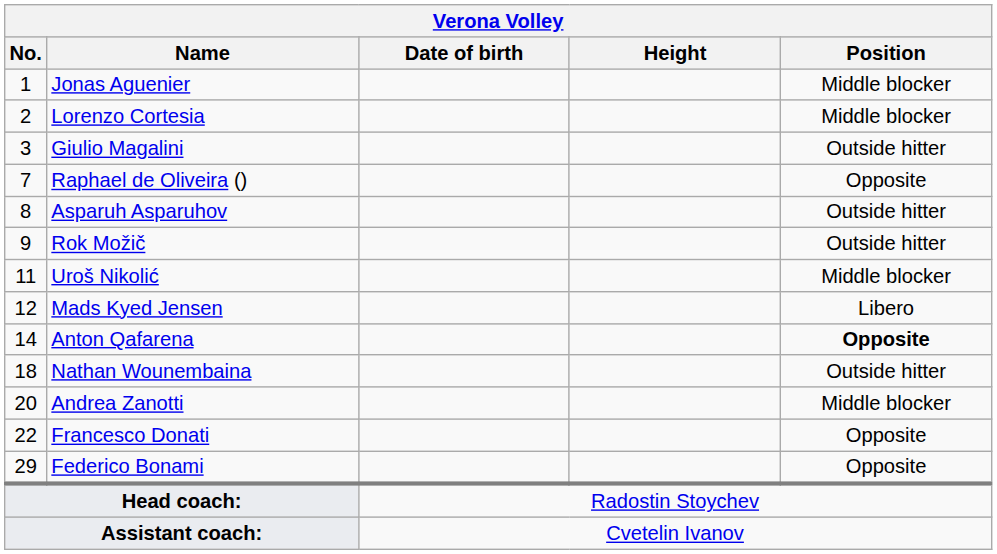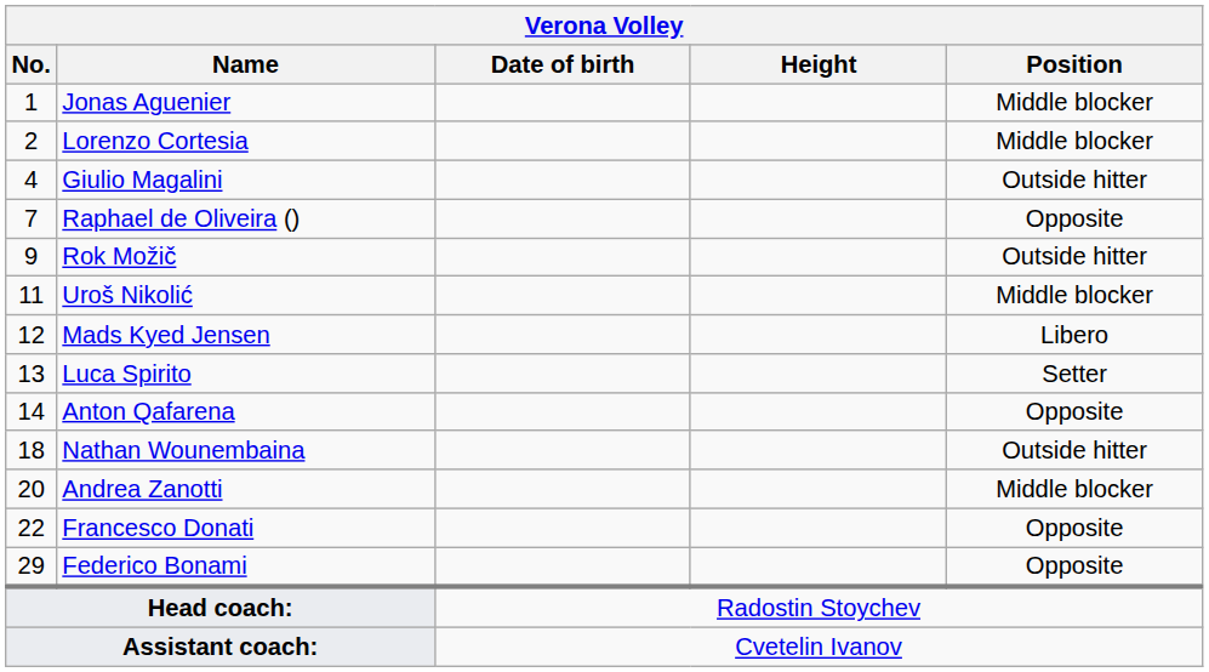 <table class="wikitable collapsible collapsed" style="font-size:90%; text-align:center">
 <tr>
 <th colspan=5 style="width:30em"><a href='#'>Verona Volley</a></th>
 </tr>
 <tr>
 <th>No.</th>
 <th style="width:15em">Name</th>
 <th style="width:10em">Date of birth</th>
 <th style="width:10em">Height</th>
 <th style="width:10em">Position</th>
 </tr>
 <tr>
 <td>1</td>
 <td align=left> <a href='#'>Jonas Aguenier</a></td>
 <td align=right></td>
 <td></td>
 <td>Middle blocker</td>
 </tr>
 <tr>
 <td>2</td>
 <td align=left> <a href='#'>Lorenzo Cortesia</a></td>
 <td align=right></td>
 <td></td>
 <td>Middle blocker</td>
 </tr>
 <tr>
-<td>3</td>
+<td>4</td>
 <td align=left> <a href='#'>Giulio Magalini</a></td>
 <td align=right></td>
 <td></td>
 <td>Outside hitter</td>
 </tr>
 <tr>
 <td>7</td>
 <td align=left> <a href='#'>Raphael de Oliveira</a> ()</td>
 <td align=right></td>
 <td></td>
 <td>Opposite</td>
-</tr>
-<tr>
-<td>8</td>
-<td align=left> <a href='#'>Asparuh Asparuhov</a></td>
-<td align=right></td>
-<td></td>
-<td>Outside hitter</td>
 </tr>
 <tr>
 <td>9</td>
 <td align=left> <a href='#'>Rok Možič</a></td>
 <td align=right></td>
 <td></td>
 <td>Outside hitter</td>
 </tr>
 <tr>
 <td>11</td>
 <td align=left> <a href='#'>Uroš Nikolić</a></td>
 <td align=right></td>
 <td></td>
 <td>Middle blocker</td>
 </tr>
 <tr>
 <td>12</td>
 <td align=left> <a href='#'>Mads Kyed Jensen</a></td>
 <td align=right></td>
 <td></td>
 <td>Libero</td>
 </tr>
 <tr>
+<td>13</td>
+<td align=left> <a href='#'>Luca Spirito</a></td>
+<td align=right></td>
+<td></td>
+<td>Setter</td>
+</tr>
+<tr>
 <td>14</td>
 <td align=left> <a href='#'>Anton Qafarena</a></td>
 <td align=right></td>
 <td></td>
-<td><strong>Opposite</strong></td>
+<td>Opposite</td>
 </tr>
 <tr>
 <td>18</td>
 <td align=left> <a href='#'>Nathan Wounembaina</a></td>
 <td align=right></td>
 <td></td>
 <td>Outside hitter</td>
 </tr>
 <tr>
 <td>20</td>
 <td align=left> <a href='#'>Andrea Zanotti</a></td>
 <td align=right></td>
 <td></td>
 <td>Middle blocker</td>
 </tr>
 <tr>
 <td>22</td>
 <td align=left> <a href='#'>Francesco Donati</a></td>
 <td align=right></td>
 <td></td>
 <td>Opposite</td>
 </tr>
 <tr>
 <td>29</td>
 <td align=left> <a href='#'>Federico Bonami</a></td>
 <td align=right></td>
 <td></td>
 <td>Opposite</td>
 </tr>
 <tr style="border-top: 3px solid grey">
 <td colspan=2 style="background:#EAECF0"><strong>Head coach:</strong></td>
 <td colspan=3> <a href='#'>Radostin Stoychev</a></td>
 </tr>
 <tr>
 <td colspan=2 style="background:#EAECF0"><strong>Assistant coach:</strong></td>
 <td colspan=3> <a href='#'>Cvetelin Ivanov</a></td>
 </tr>
 </table>
